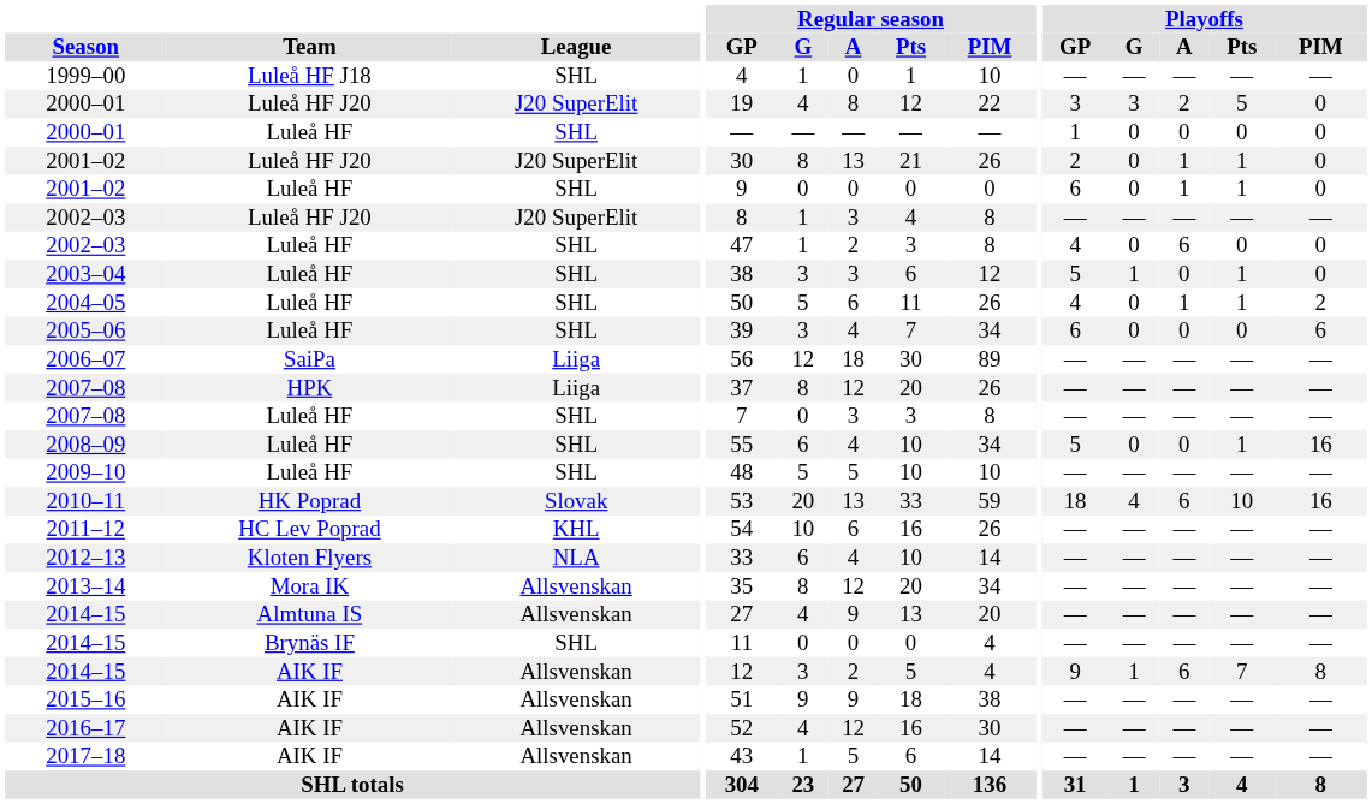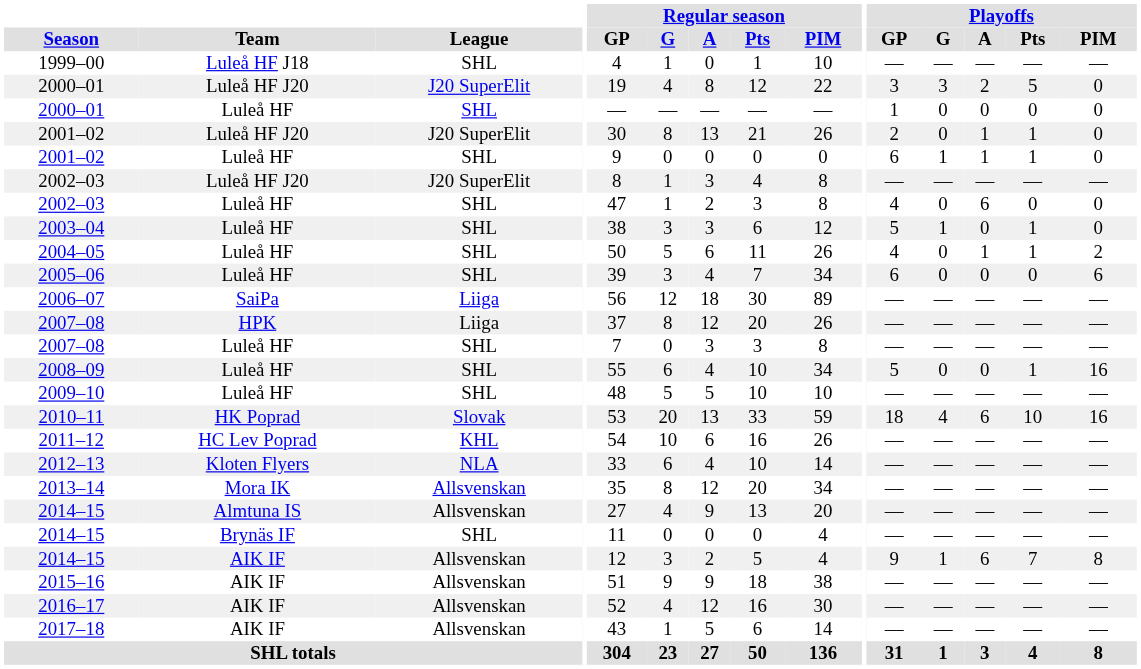 <table border="0" cellpadding="1" cellspacing="0" style="text-align:center; width:60em">
 <tr bgcolor="#e0e0e0">
 <th colspan="3" bgcolor="#ffffff"></th>
 <th rowspan="99" bgcolor="#ffffff"></th>
 <th colspan="5"><a href='#'>Regular season</a></th>
 <th rowspan="99" bgcolor="#ffffff"></th>
 <th colspan="5"><a href='#'>Playoffs</a></th>
 </tr>
 <tr bgcolor="#e0e0e0">
 <th><a href='#'>Season</a></th>
 <th>Team</th>
 <th>League</th>
 <th>GP</th>
 <th><a href='#'>G</a></th>
 <th><a href='#'>A</a></th>
 <th><a href='#'>Pts</a></th>
 <th><a href='#'>PIM</a></th>
 <th>GP</th>
 <th>G</th>
 <th>A</th>
 <th>Pts</th>
 <th>PIM</th>
 </tr>
 <tr>
 <td>1999–00</td>
 <td><a href='#'>Luleå HF</a> J18</td>
 <td>SHL</td>
 <td>4</td>
 <td>1</td>
 <td>0</td>
 <td>1</td>
 <td>10</td>
 <td>—</td>
 <td>—</td>
 <td>—</td>
 <td>—</td>
 <td>—</td>
 </tr>
 <tr bgcolor="#f0f0f0">
 <td>2000–01</td>
 <td>Luleå HF J20</td>
 <td><a href='#'>J20 SuperElit</a></td>
 <td>19</td>
 <td>4</td>
 <td>8</td>
 <td>12</td>
 <td>22</td>
 <td>3</td>
 <td>3</td>
 <td>2</td>
 <td>5</td>
 <td>0</td>
 </tr>
 <tr>
 <td><a href='#'>2000–01</a></td>
 <td>Luleå HF</td>
 <td><a href='#'>SHL</a></td>
 <td>—</td>
 <td>—</td>
 <td>—</td>
 <td>—</td>
 <td>—</td>
 <td>1</td>
 <td>0</td>
 <td>0</td>
 <td>0</td>
 <td>0</td>
 </tr>
 <tr bgcolor="#f0f0f0">
 <td>2001–02</td>
 <td>Luleå HF J20</td>
 <td>J20 SuperElit</td>
 <td>30</td>
 <td>8</td>
 <td>13</td>
 <td>21</td>
 <td>26</td>
 <td>2</td>
 <td>0</td>
 <td>1</td>
 <td>1</td>
 <td>0</td>
 </tr>
 <tr>
 <td><a href='#'>2001–02</a></td>
 <td>Luleå HF</td>
 <td>SHL</td>
 <td>9</td>
 <td>0</td>
 <td>0</td>
 <td>0</td>
 <td>0</td>
 <td>6</td>
-<td>0</td>
+<td>1</td>
 <td>1</td>
 <td>1</td>
 <td>0</td>
 </tr>
 <tr bgcolor="#f0f0f0">
 <td>2002–03</td>
 <td>Luleå HF J20</td>
 <td>J20 SuperElit</td>
 <td>8</td>
 <td>1</td>
 <td>3</td>
 <td>4</td>
 <td>8</td>
 <td>—</td>
 <td>—</td>
 <td>—</td>
 <td>—</td>
 <td>—</td>
 </tr>
 <tr>
 <td><a href='#'>2002–03</a></td>
 <td>Luleå HF</td>
 <td>SHL</td>
 <td>47</td>
 <td>1</td>
 <td>2</td>
 <td>3</td>
 <td>8</td>
 <td>4</td>
 <td>0</td>
 <td>6</td>
 <td>0</td>
 <td>0</td>
 </tr>
 <tr bgcolor="#f0f0f0">
 <td><a href='#'>2003–04</a></td>
 <td>Luleå HF</td>
 <td>SHL</td>
 <td>38</td>
 <td>3</td>
 <td>3</td>
 <td>6</td>
 <td>12</td>
 <td>5</td>
 <td>1</td>
 <td>0</td>
 <td>1</td>
 <td>0</td>
 </tr>
 <tr>
 <td><a href='#'>2004–05</a></td>
 <td>Luleå HF</td>
 <td>SHL</td>
 <td>50</td>
 <td>5</td>
 <td>6</td>
 <td>11</td>
 <td>26</td>
 <td>4</td>
 <td>0</td>
 <td>1</td>
 <td>1</td>
 <td>2</td>
 </tr>
 <tr bgcolor="#f0f0f0">
 <td><a href='#'>2005–06</a></td>
 <td>Luleå HF</td>
 <td>SHL</td>
 <td>39</td>
 <td>3</td>
 <td>4</td>
 <td>7</td>
 <td>34</td>
 <td>6</td>
 <td>0</td>
 <td>0</td>
 <td>0</td>
 <td>6</td>
 </tr>
 <tr>
 <td><a href='#'>2006–07</a></td>
 <td><a href='#'>SaiPa</a></td>
 <td><a href='#'>Liiga</a></td>
 <td>56</td>
 <td>12</td>
 <td>18</td>
 <td>30</td>
 <td>89</td>
 <td>—</td>
 <td>—</td>
 <td>—</td>
 <td>—</td>
 <td>—</td>
 </tr>
 <tr bgcolor="#f0f0f0">
 <td><a href='#'>2007–08</a></td>
 <td><a href='#'>HPK</a></td>
 <td>Liiga</td>
 <td>37</td>
 <td>8</td>
 <td>12</td>
 <td>20</td>
 <td>26</td>
 <td>—</td>
 <td>—</td>
 <td>—</td>
 <td>—</td>
 <td>—</td>
 </tr>
 <tr>
 <td><a href='#'>2007–08</a></td>
 <td>Luleå HF</td>
 <td>SHL</td>
 <td>7</td>
 <td>0</td>
 <td>3</td>
 <td>3</td>
 <td>8</td>
 <td>—</td>
 <td>—</td>
 <td>—</td>
 <td>—</td>
 <td>—</td>
 </tr>
 <tr bgcolor="#f0f0f0">
 <td><a href='#'>2008–09</a></td>
 <td>Luleå HF</td>
 <td>SHL</td>
 <td>55</td>
 <td>6</td>
 <td>4</td>
 <td>10</td>
 <td>34</td>
 <td>5</td>
 <td>0</td>
 <td>0</td>
 <td>1</td>
 <td>16</td>
 </tr>
 <tr>
 <td><a href='#'>2009–10</a></td>
 <td>Luleå HF</td>
 <td>SHL</td>
 <td>48</td>
 <td>5</td>
 <td>5</td>
 <td>10</td>
 <td>10</td>
 <td>—</td>
 <td>—</td>
 <td>—</td>
 <td>—</td>
 <td>—</td>
 </tr>
 <tr bgcolor="#f0f0f0">
 <td><a href='#'>2010–11</a></td>
 <td><a href='#'>HK Poprad</a></td>
 <td><a href='#'>Slovak</a></td>
 <td>53</td>
 <td>20</td>
 <td>13</td>
 <td>33</td>
 <td>59</td>
 <td>18</td>
 <td>4</td>
 <td>6</td>
 <td>10</td>
 <td>16</td>
 </tr>
 <tr>
 <td><a href='#'>2011–12</a></td>
 <td><a href='#'>HC Lev Poprad</a></td>
 <td><a href='#'>KHL</a></td>
 <td>54</td>
 <td>10</td>
 <td>6</td>
 <td>16</td>
 <td>26</td>
 <td>—</td>
 <td>—</td>
 <td>—</td>
 <td>—</td>
 <td>—</td>
 </tr>
 <tr bgcolor="#f0f0f0">
 <td><a href='#'>2012–13</a></td>
 <td><a href='#'>Kloten Flyers</a></td>
 <td><a href='#'>NLA</a></td>
 <td>33</td>
 <td>6</td>
 <td>4</td>
 <td>10</td>
 <td>14</td>
 <td>—</td>
 <td>—</td>
 <td>—</td>
 <td>—</td>
 <td>—</td>
 </tr>
 <tr>
 <td><a href='#'>2013–14</a></td>
 <td><a href='#'>Mora IK</a></td>
 <td><a href='#'>Allsvenskan</a></td>
 <td>35</td>
 <td>8</td>
 <td>12</td>
 <td>20</td>
 <td>34</td>
 <td>—</td>
 <td>—</td>
 <td>—</td>
 <td>—</td>
 <td>—</td>
 </tr>
 <tr bgcolor="#f0f0f0">
 <td><a href='#'>2014–15</a></td>
 <td><a href='#'>Almtuna IS</a></td>
 <td>Allsvenskan</td>
 <td>27</td>
 <td>4</td>
 <td>9</td>
 <td>13</td>
 <td>20</td>
 <td>—</td>
 <td>—</td>
 <td>—</td>
 <td>—</td>
 <td>—</td>
 </tr>
 <tr>
 <td><a href='#'>2014–15</a></td>
 <td><a href='#'>Brynäs IF</a></td>
 <td>SHL</td>
 <td>11</td>
 <td>0</td>
 <td>0</td>
 <td>0</td>
 <td>4</td>
 <td>—</td>
 <td>—</td>
 <td>—</td>
 <td>—</td>
 <td>—</td>
 </tr>
 <tr bgcolor="#f0f0f0">
 <td><a href='#'>2014–15</a></td>
 <td><a href='#'>AIK IF</a></td>
 <td>Allsvenskan</td>
 <td>12</td>
 <td>3</td>
 <td>2</td>
 <td>5</td>
 <td>4</td>
 <td>9</td>
 <td>1</td>
 <td>6</td>
 <td>7</td>
 <td>8</td>
 </tr>
 <tr>
 <td><a href='#'>2015–16</a></td>
 <td>AIK IF</td>
 <td>Allsvenskan</td>
 <td>51</td>
 <td>9</td>
 <td>9</td>
 <td>18</td>
 <td>38</td>
 <td>—</td>
 <td>—</td>
 <td>—</td>
 <td>—</td>
 <td>—</td>
 </tr>
 <tr bgcolor="#f0f0f0">
 <td><a href='#'>2016–17</a></td>
 <td>AIK IF</td>
 <td>Allsvenskan</td>
 <td>52</td>
 <td>4</td>
 <td>12</td>
 <td>16</td>
 <td>30</td>
 <td>—</td>
 <td>—</td>
 <td>—</td>
 <td>—</td>
 <td>—</td>
 </tr>
 <tr>
 <td><a href='#'>2017–18</a></td>
 <td>AIK IF</td>
 <td>Allsvenskan</td>
 <td>43</td>
 <td>1</td>
 <td>5</td>
 <td>6</td>
 <td>14</td>
 <td>—</td>
 <td>—</td>
 <td>—</td>
 <td>—</td>
 <td>—</td>
 </tr>
 <tr>
 </tr>
 <tr ALIGN="center" bgcolor="#e0e0e0">
 <th colspan="3">SHL totals</th>
 <th ALIGN="center">304</th>
 <th ALIGN="center">23</th>
 <th ALIGN="center">27</th>
 <th ALIGN="center">50</th>
 <th ALIGN="center">136</th>
 <th ALIGN="center">31</th>
 <th ALIGN="center">1</th>
 <th ALIGN="center">3</th>
 <th ALIGN="center">4</th>
 <th ALIGN="center">8</th>
 </tr>
 </table>
